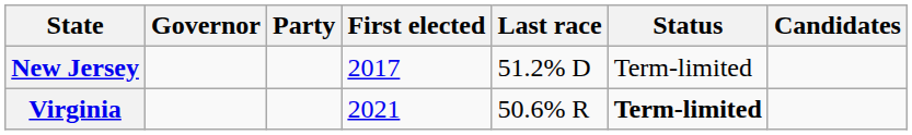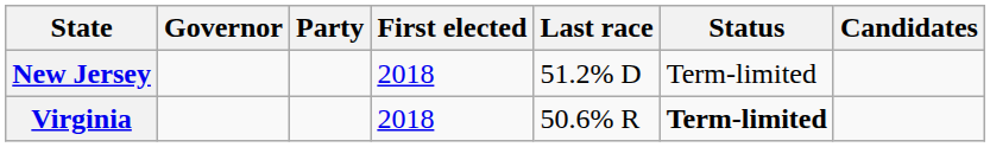 <table class="wikitable sortable">
 <tr>
 <th>State</th>
 <th>Governor</th>
 <th>Party</th>
 <th>First elected</th>
 <th>Last race</th>
 <th>Status</th>
 <th>Candidates</th>
 </tr>
 <tr>
 <th><a href='#'>New Jersey</a></th>
 <td></td>
 <td></td>
-<td><a href='#'>2017</a></td>
+<td><a href='#'>2018</a></td>
 <td>51.2% D</td>
 <td>Term-limited</td>
 <td nowrap></td>
 </tr>
 <tr>
 <th><a href='#'>Virginia</a></th>
 <td></td>
 <td></td>
-<td><a href='#'>2021</a></td>
+<td><a href='#'>2018</a></td>
 <td>50.6% R</td>
 <td><strong>Term-limited</strong></td>
 <td nowrap></td>
 </tr>
 </table>
